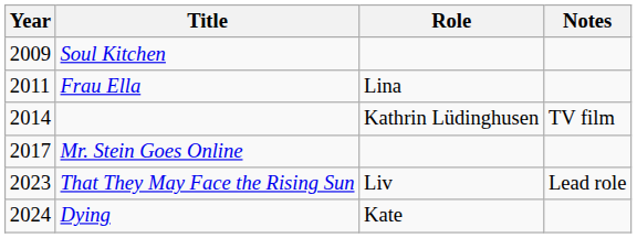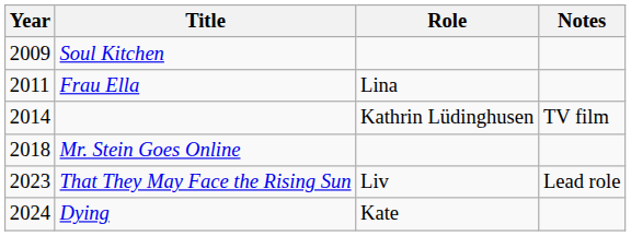 <table class="wikitable sortable">
 <tr>
 <th>Year</th>
 <th>Title</th>
 <th>Role</th>
 <th class="unsortable">Notes</th>
 </tr>
 <tr>
 <td>2009</td>
 <td><em><a href='#'>Soul Kitchen</a></em></td>
 <td></td>
 <td></td>
 </tr>
 <tr>
 <td>2011</td>
 <td><em><a href='#'>Frau Ella</a></em></td>
 <td>Lina</td>
 <td></td>
 </tr>
 <tr>
 <td>2014</td>
 <td><em></em></td>
 <td>Kathrin Lüdinghusen</td>
 <td>TV film</td>
 </tr>
 <tr>
-<td>2017</td>
+<td>2018</td>
 <td><em><a href='#'>Mr. Stein Goes Online</a></em></td>
 <td></td>
 <td></td>
 </tr>
 <tr>
 <td>2023</td>
 <td><em><a href='#'> That They May Face the Rising Sun</a></em></td>
 <td>Liv</td>
 <td>Lead role</td>
 </tr>
 <tr>
 <td>2024</td>
 <td><em><a href='#'>Dying</a></em></td>
 <td>Kate</td>
 <td></td>
 </tr>
 </table>
